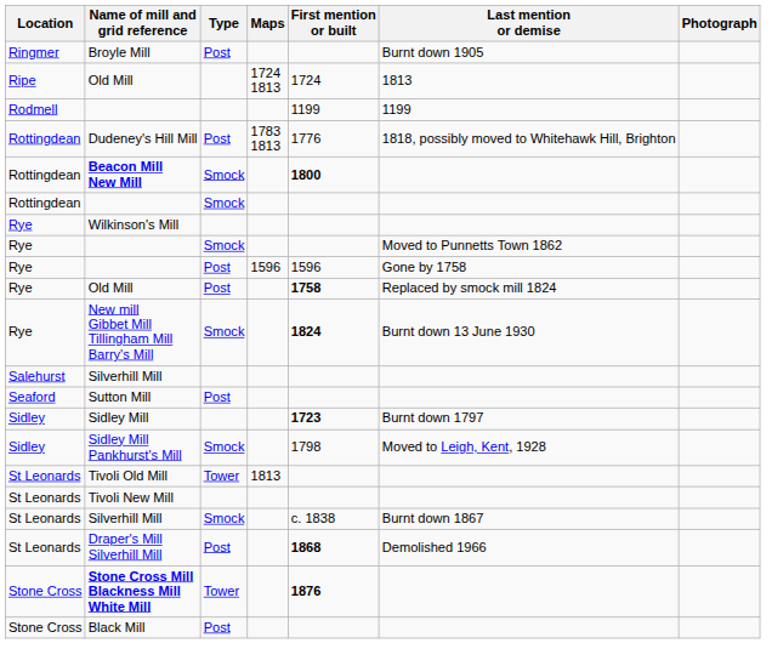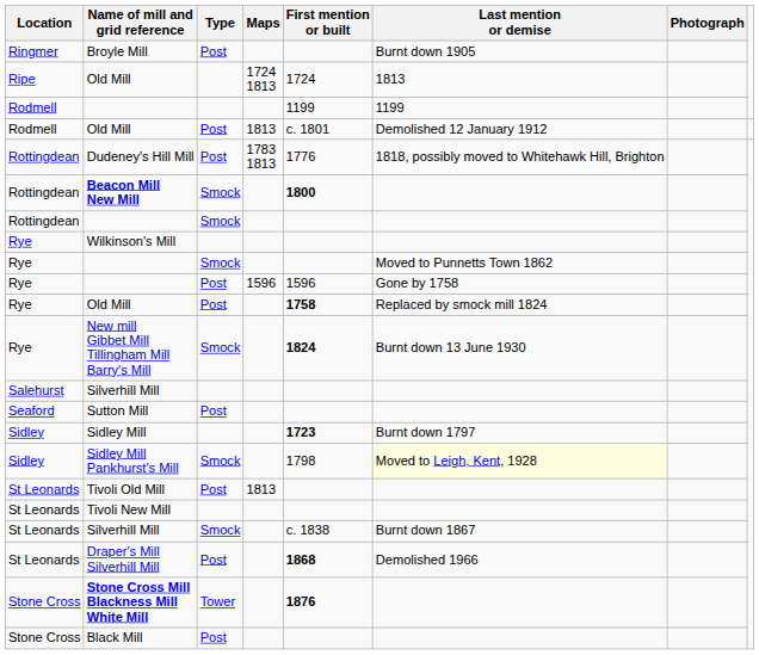 <table class="wikitable">
 <tr>
 <th>Location</th>
 <th>Name of mill and<br>grid reference</th>
 <th>Type</th>
 <th>Maps</th>
 <th>First mention<br>or built</th>
 <th>Last mention<br> or demise</th>
 <th>Photograph</th>
 </tr>
 <tr>
 <td><a href='#'>Ringmer</a></td>
 <td>Broyle Mill</td>
 <td><a href='#'>Post</a></td>
 <td></td>
 <td></td>
 <td>Burnt down 1905</td>
 <td></td>
 </tr>
 <tr>
 <td><a href='#'>Ripe</a></td>
 <td>Old Mill</td>
 <td></td>
 <td>1724<br>1813</td>
 <td>1724</td>
 <td>1813</td>
 <td></td>
 </tr>
 <tr>
 <td><a href='#'>Rodmell</a></td>
 <td></td>
 <td></td>
 <td></td>
 <td>1199</td>
 <td>1199</td>
+<td></td>
+</tr>
+<tr>
+<td>Rodmell</td>
+<td>Old Mill</td>
+<td><a href='#'>Post</a></td>
+<td>1813</td>
+<td>c. 1801</td>
+<td>Demolished 12 January 1912</td>
+<td></td>
 <td></td>
 </tr>
 <tr>
 <td><a href='#'>Rottingdean</a></td>
 <td>Dudeney's Hill Mill</td>
 <td><a href='#'>Post</a></td>
 <td>1783<br>1813</td>
 <td>1776</td>
 <td>1818, possibly moved to Whitehawk Hill, Brighton</td>
 <td></td>
 </tr>
 <tr>
 <td>Rottingdean</td>
 <td><strong><a href='#'>Beacon Mill<br>New Mill</a></strong><br></td>
 <td><a href='#'>Smock</a></td>
 <td></td>
 <td><strong>1800</strong></td>
 <td></td>
 <td></td>
 </tr>
 <tr>
 <td>Rottingdean</td>
 <td></td>
 <td><a href='#'>Smock</a></td>
 <td></td>
 <td></td>
 <td></td>
 <td></td>
 </tr>
 <tr>
 <td><a href='#'>Rye</a></td>
 <td>Wilkinson's Mill</td>
 <td></td>
 <td></td>
 <td></td>
 <td></td>
 <td></td>
 </tr>
 <tr>
 <td>Rye</td>
 <td></td>
 <td><a href='#'>Smock</a></td>
 <td></td>
 <td></td>
 <td>Moved to Punnetts Town 1862</td>
 <td></td>
 </tr>
 <tr>
 <td>Rye</td>
 <td></td>
 <td><a href='#'>Post</a></td>
 <td>1596</td>
 <td>1596</td>
 <td>Gone by 1758</td>
 <td></td>
 </tr>
 <tr>
 <td>Rye</td>
 <td>Old Mill</td>
 <td><a href='#'>Post</a></td>
 <td></td>
 <td><strong>1758</strong></td>
 <td>Replaced by smock mill 1824</td>
 <td></td>
 </tr>
 <tr>
 <td>Rye</td>
 <td><a href='#'>New mill<br>Gibbet Mill<br>Tillingham Mill<br>Barry's Mill</a><br></td>
 <td><a href='#'>Smock</a></td>
 <td></td>
 <td><strong>1824</strong></td>
 <td>Burnt down 13 June 1930<br></td>
 <td></td>
 </tr>
 <tr>
 <td><a href='#'>Salehurst</a></td>
 <td>Silverhill Mill</td>
 <td></td>
 <td></td>
 <td></td>
 <td></td>
 <td></td>
 </tr>
 <tr>
 <td><a href='#'>Seaford</a></td>
 <td>Sutton Mill</td>
 <td><a href='#'>Post</a></td>
 <td></td>
 <td></td>
 <td></td>
 <td></td>
 </tr>
 <tr>
 <td><a href='#'>Sidley</a></td>
 <td>Sidley Mill</td>
 <td></td>
 <td></td>
 <td><strong>1723</strong></td>
 <td>Burnt down 1797</td>
 <td></td>
 </tr>
 <tr>
 <td><a href='#'>Sidley</a></td>
 <td><a href='#'>Sidley Mill<br>Pankhurst's Mill</a></td>
 <td><a href='#'>Smock</a></td>
 <td></td>
 <td>1798</td>
-<td>Moved to <a href='#'>Leigh, Kent</a>, 1928</td>
+<td style="background: lightyellow;">Moved to <a href='#'>Leigh, Kent</a>, 1928</td>
 <td></td>
 </tr>
 <tr>
 <td><a href='#'>St Leonards</a></td>
 <td>Tivoli Old Mill</td>
-<td><a href='#'>Tower</a></td>
+<td><a href='#'>Post</a></td>
 <td>1813</td>
 <td></td>
 <td></td>
 <td></td>
 </tr>
 <tr>
 <td>St Leonards</td>
 <td>Tivoli New Mill</td>
 <td></td>
 <td></td>
 <td></td>
 <td></td>
 <td></td>
 </tr>
 <tr>
 <td>St Leonards</td>
 <td>Silverhill Mill</td>
 <td><a href='#'>Smock</a></td>
 <td></td>
 <td>c. 1838</td>
 <td>Burnt down 1867</td>
 <td></td>
 </tr>
 <tr>
 <td>St Leonards</td>
 <td><a href='#'>Draper's Mill<br>Silverhill Mill</a></td>
 <td><a href='#'>Post</a></td>
 <td></td>
 <td><strong>1868</strong></td>
 <td>Demolished 1966</td>
 <td></td>
 </tr>
 <tr>
 <td><a href='#'>Stone Cross</a></td>
 <td><strong><a href='#'>Stone Cross Mill<br>Blackness Mill<br>White Mill</a></strong><br></td>
 <td><a href='#'>Tower</a></td>
 <td></td>
 <td><strong>1876</strong></td>
 <td></td>
 <td></td>
 </tr>
 <tr>
 <td>Stone Cross</td>
 <td>Black Mill</td>
 <td><a href='#'>Post</a></td>
 <td></td>
 <td></td>
 <td></td>
 <td></td>
 </tr>
 </table>
